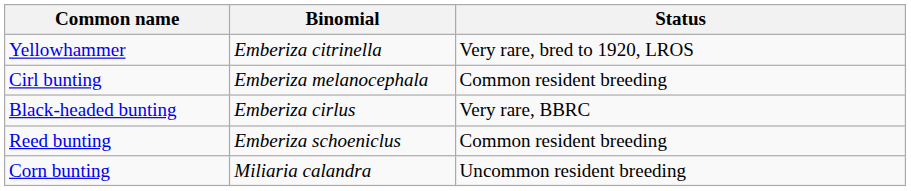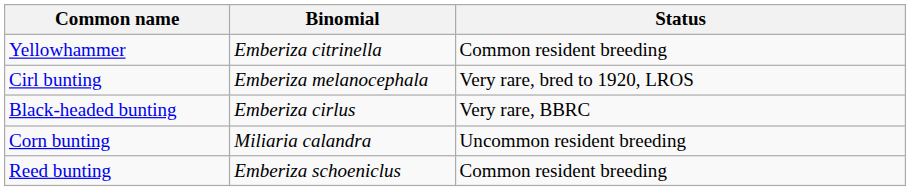 <table width=60% class="wikitable">
 <tr>
 <th width=25%>Common name</th>
 <th width=25%>Binomial</th>
 <th width=50%>Status</th>
 </tr>
 <tr>
 <td><a href='#'>Yellowhammer</a></td>
 <td><em>Emberiza citrinella</em></td>
-<td>Very rare, bred to 1920, LROS</td>
+<td>Common resident breeding</td>
 </tr>
 <tr>
 <td><a href='#'>Cirl bunting</a></td>
 <td><em>Emberiza melanocephala</em></td>
-<td>Common resident breeding</td>
+<td>Very rare, bred to 1920, LROS</td>
 </tr>
 <tr>
 <td><a href='#'>Black-headed bunting</a></td>
 <td><em>Emberiza cirlus</em></td>
 <td>Very rare, BBRC</td>
 </tr>
 <tr>
+<td><a href='#'>Corn bunting</a></td>
+<td><em>Miliaria calandra</em></td>
+<td>Uncommon resident breeding</td>
+</tr>
+<tr>
 <td><a href='#'>Reed bunting</a></td>
 <td><em>Emberiza schoeniclus</em></td>
 <td>Common resident breeding</td>
 </tr>
-<tr>
-<td><a href='#'>Corn bunting</a></td>
-<td><em>Miliaria calandra</em></td>
-<td>Uncommon resident breeding</td>
-</tr>
 </table>
